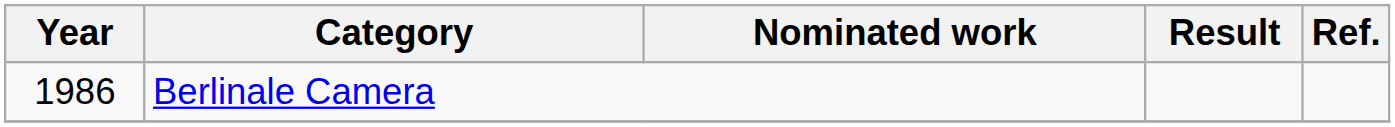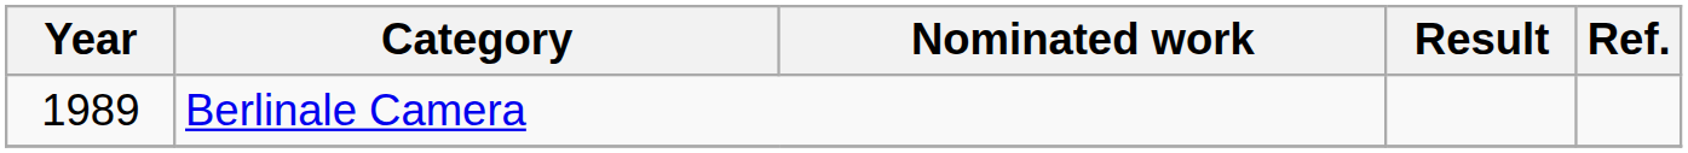 <table class=wikitable>
 <tr>
 <th scope="col" style="width:5em;">Year</th>
 <th scope="col" style="width:26em;">Category</th>
 <th scope="col" style="width:25em;">Nominated work</th>
 <th scope="col" style="width:5em;">Result</th>
 <th>Ref.</th>
 </tr>
 <tr>
-<td style="text-align:center;">1986</td>
+<td style="text-align:center;">1989</td>
 <td colspan=2><a href='#'>Berlinale Camera</a></td>
 <td></td>
 <td></td>
 </tr>
 <tr>
 </tr>
 </table>
